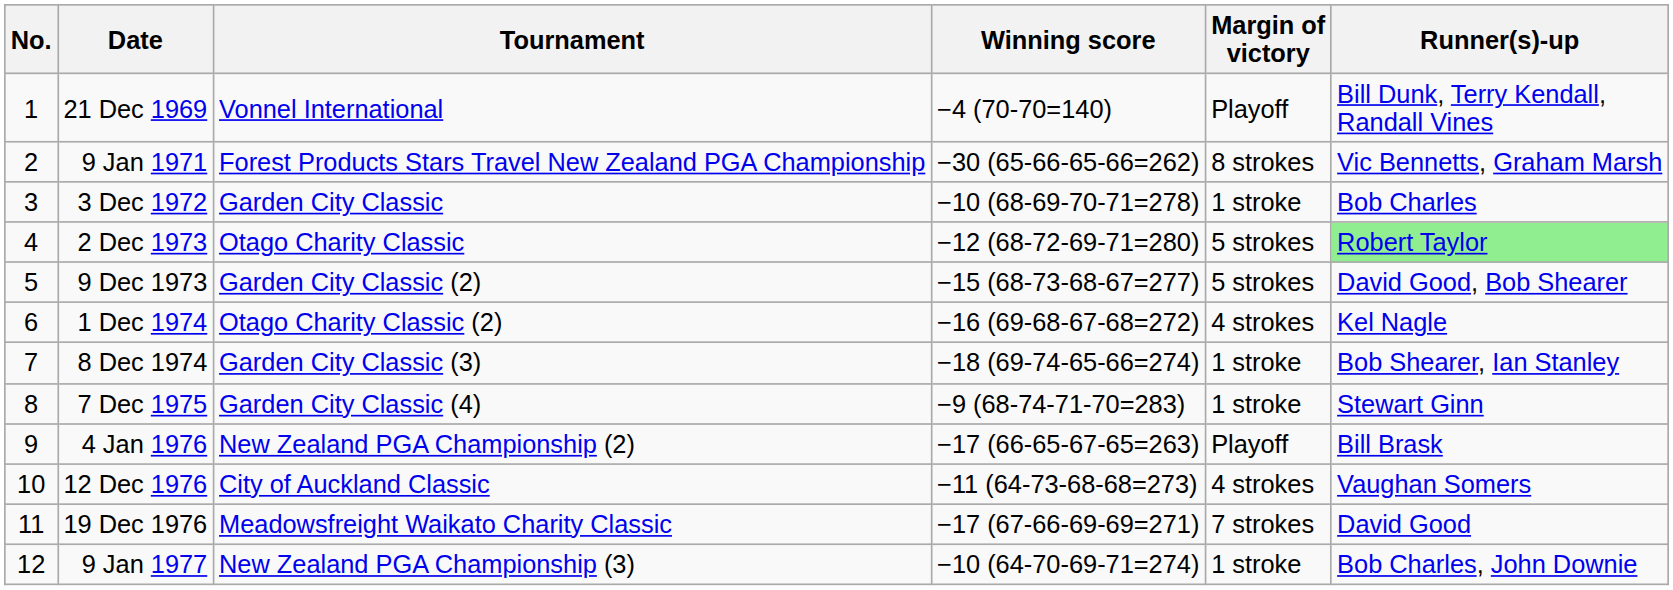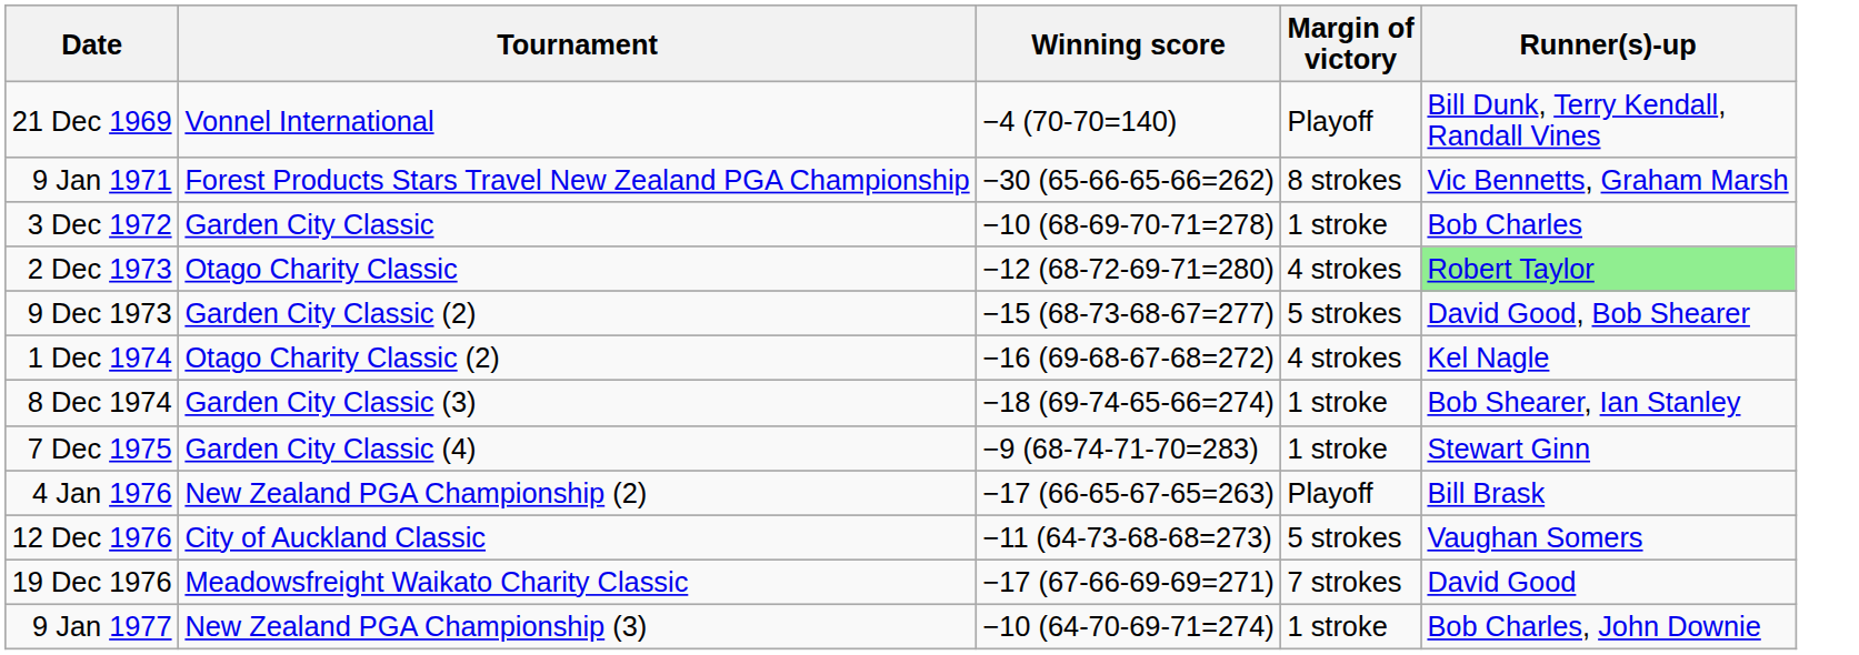 <table class="wikitable" style="font-size:95%;">
 <tr>
-<th>No.</th>
 <th>Date</th>
 <th>Tournament</th>
 <th>Winning score</th>
 <th>Margin of<br>victory</th>
 <th>Runner(s)-up</th>
 </tr>
 <tr>
-<td align=center>1</td>
 <td align=right>21 Dec <a href='#'>1969</a></td>
 <td><a href='#'>Vonnel International</a></td>
 <td>−4 (70-70=140)</td>
 <td>Playoff</td>
 <td> <a href='#'>Bill Dunk</a>,  <a href='#'>Terry Kendall</a>,<br> <a href='#'>Randall Vines</a></td>
 </tr>
 <tr>
-<td align=center>2</td>
 <td align=right>9 Jan <a href='#'>1971</a></td>
 <td><a href='#'>Forest Products Stars Travel New Zealand PGA Championship</a></td>
 <td>−30 (65-66-65-66=262)</td>
 <td>8 strokes</td>
 <td> <a href='#'>Vic Bennetts</a>,  <a href='#'>Graham Marsh</a></td>
 </tr>
 <tr>
-<td align=center>3</td>
 <td align=right>3 Dec <a href='#'>1972</a></td>
 <td><a href='#'>Garden City Classic</a></td>
 <td>−10 (68-69-70-71=278)</td>
 <td>1 stroke</td>
 <td> <a href='#'>Bob Charles</a></td>
 </tr>
 <tr>
-<td align=center>4</td>
 <td align=right>2 Dec <a href='#'>1973</a></td>
 <td><a href='#'>Otago Charity Classic</a></td>
 <td>−12 (68-72-69-71=280)</td>
-<td>5 strokes</td>
+<td>4 strokes</td>
 <td style="background: lightgreen;"> <a href='#'>Robert Taylor</a></td>
 </tr>
 <tr>
-<td align=center>5</td>
 <td align=right>9 Dec 1973</td>
 <td><a href='#'>Garden City Classic</a> (2)</td>
 <td>−15 (68-73-68-67=277)</td>
 <td>5 strokes</td>
 <td> <a href='#'>David Good</a>,  <a href='#'>Bob Shearer</a></td>
 </tr>
 <tr>
-<td align=center>6</td>
 <td align=right>1 Dec <a href='#'>1974</a></td>
 <td><a href='#'>Otago Charity Classic</a> (2)</td>
 <td>−16 (69-68-67-68=272)</td>
 <td>4 strokes</td>
 <td> <a href='#'>Kel Nagle</a></td>
 </tr>
 <tr>
-<td align=center>7</td>
 <td align=right>8 Dec 1974</td>
 <td><a href='#'>Garden City Classic</a> (3)</td>
 <td>−18 (69-74-65-66=274)</td>
 <td>1 stroke</td>
 <td> <a href='#'>Bob Shearer</a>,  <a href='#'>Ian Stanley</a></td>
 </tr>
 <tr>
-<td align=center>8</td>
 <td align=right>7 Dec <a href='#'>1975</a></td>
 <td><a href='#'>Garden City Classic</a> (4)</td>
 <td>−9 (68-74-71-70=283)</td>
 <td>1 stroke</td>
 <td> <a href='#'>Stewart Ginn</a></td>
 </tr>
 <tr>
-<td align=center>9</td>
 <td align=right>4 Jan <a href='#'>1976</a></td>
 <td><a href='#'>New Zealand PGA Championship</a> (2)</td>
 <td>−17 (66-65-67-65=263)</td>
 <td>Playoff</td>
 <td> <a href='#'>Bill Brask</a></td>
 </tr>
 <tr>
-<td align=center>10</td>
 <td align=right>12 Dec <a href='#'>1976</a></td>
 <td><a href='#'>City of Auckland Classic</a></td>
 <td>−11 (64-73-68-68=273)</td>
-<td>4 strokes</td>
+<td>5 strokes</td>
 <td> <a href='#'>Vaughan Somers</a></td>
 </tr>
 <tr>
-<td align=center>11</td>
 <td align=right>19 Dec 1976</td>
 <td><a href='#'>Meadowsfreight Waikato Charity Classic</a></td>
 <td>−17 (67-66-69-69=271)</td>
 <td>7 strokes</td>
 <td> <a href='#'>David Good</a></td>
 </tr>
 <tr>
-<td align=center>12</td>
 <td align=right>9 Jan <a href='#'>1977</a></td>
 <td><a href='#'>New Zealand PGA Championship</a> (3)</td>
 <td>−10 (64-70-69-71=274)</td>
 <td>1 stroke</td>
 <td> <a href='#'>Bob Charles</a>,  <a href='#'>John Downie</a></td>
 </tr>
 </table>
